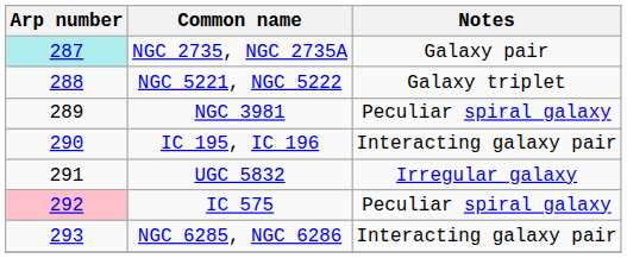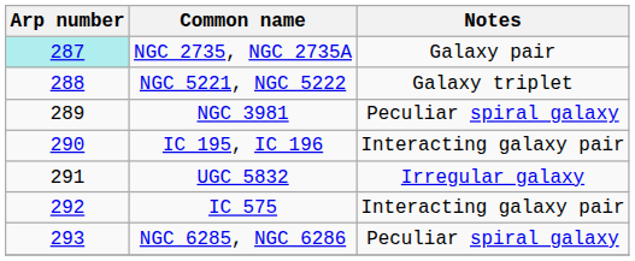 <table class="wikitable" style="text-align:center;">
 <tr>
 <th>Arp number</th>
 <th>Common name</th>
 <th>Notes</th>
 </tr>
 <tr>
 <td style="background: paleturquoise;"><a href='#'>287</a></td>
 <td><a href='#'>NGC 2735</a>, <a href='#'>NGC 2735A</a></td>
 <td>Galaxy pair</td>
 </tr>
 <tr>
 <td><a href='#'>288</a></td>
 <td><a href='#'>NGC 5221</a>, <a href='#'>NGC 5222</a></td>
 <td>Galaxy triplet</td>
 </tr>
 <tr>
 <td>289</td>
 <td><a href='#'>NGC 3981</a></td>
 <td>Peculiar <a href='#'>spiral galaxy</a></td>
 </tr>
 <tr>
 <td><a href='#'>290</a></td>
 <td><a href='#'>IC 195</a>, <a href='#'>IC 196</a></td>
 <td>Interacting galaxy pair</td>
 </tr>
 <tr>
 <td>291</td>
 <td><a href='#'>UGC 5832</a></td>
 <td><a href='#'>Irregular galaxy</a></td>
 </tr>
 <tr>
-<td style="background: pink;"><a href='#'>292</a></td>
+<td><a href='#'>292</a></td>
 <td><a href='#'>IC 575</a></td>
-<td>Peculiar <a href='#'>spiral galaxy</a></td>
+<td>Interacting galaxy pair</td>
 </tr>
 <tr>
 <td><a href='#'>293</a></td>
 <td><a href='#'>NGC 6285</a>, <a href='#'>NGC 6286</a></td>
-<td>Interacting galaxy pair</td>
+<td>Peculiar <a href='#'>spiral galaxy</a></td>
 </tr>
 <tr>
 </tr>
 </table>
